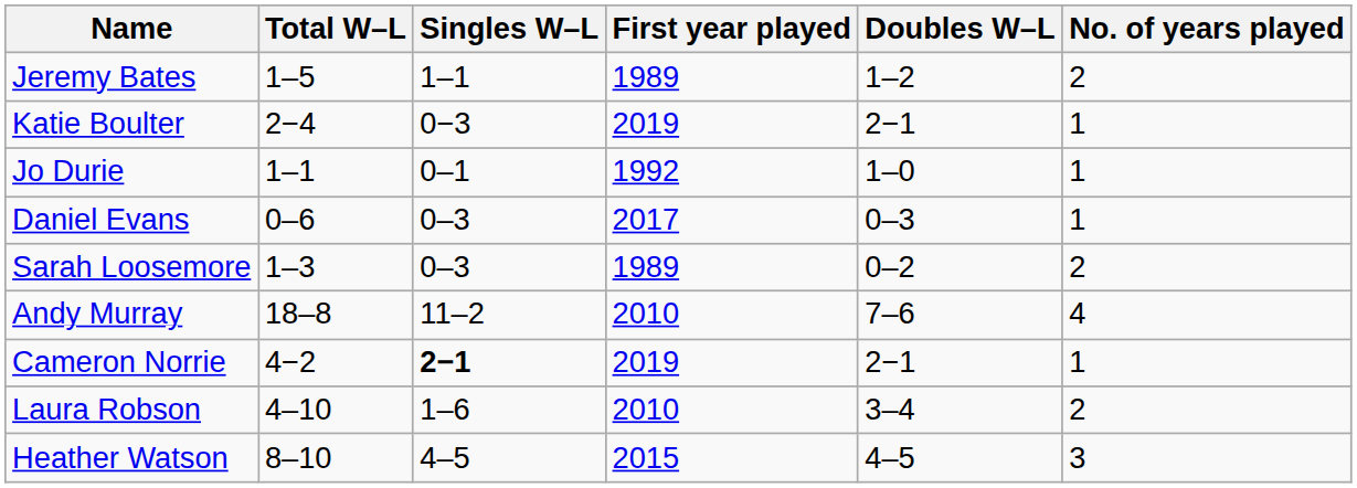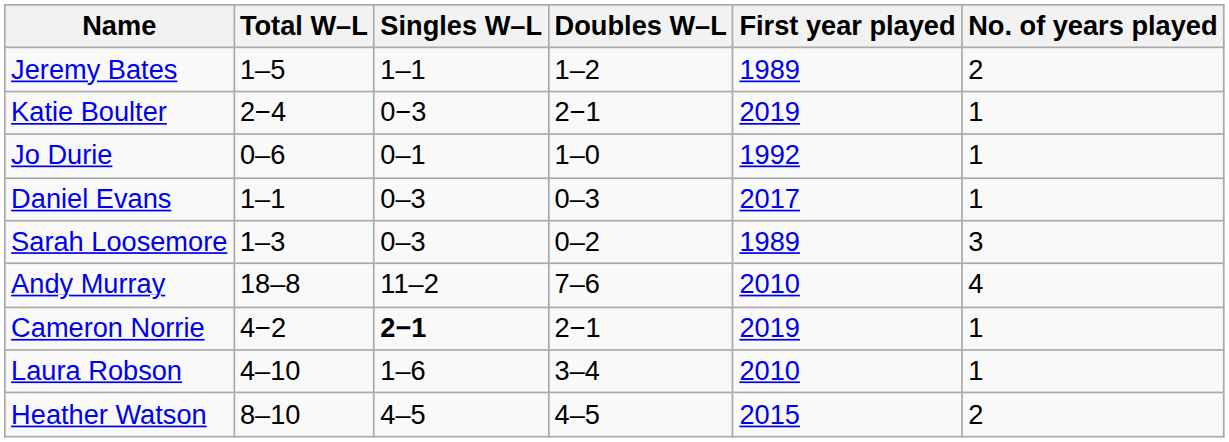 <table class="sortable wikitable">
 <tr>
 <th>Name</th>
 <th>Total W–L</th>
 <th>Singles W–L</th>
+<th>Doubles W–L</th>
 <th>First year played</th>
-<th>Doubles W–L</th>
 <th>No. of years played</th>
 </tr>
 <tr>
 <td><a href='#'>Jeremy Bates</a></td>
 <td>1–5</td>
 <td>1–1</td>
+<td>1–2</td>
 <td><a href='#'>1989</a></td>
-<td>1–2</td>
 <td>2</td>
 </tr>
 <tr>
 <td><a href='#'>Katie Boulter</a></td>
 <td>2−4</td>
 <td>0−3</td>
+<td>2−1</td>
 <td><a href='#'>2019</a></td>
-<td>2−1</td>
 <td>1</td>
 </tr>
 <tr>
 <td><a href='#'>Jo Durie</a></td>
-<td>1–1</td>
+<td>0–6</td>
 <td>0–1</td>
+<td>1–0</td>
 <td><a href='#'>1992</a></td>
-<td>1–0</td>
 <td>1</td>
 </tr>
 <tr>
 <td><a href='#'>Daniel Evans</a></td>
-<td>0–6</td>
+<td>1–1</td>
+<td>0–3</td>
 <td>0–3</td>
 <td><a href='#'>2017</a></td>
-<td>0–3</td>
 <td>1</td>
 </tr>
 <tr>
 <td><a href='#'>Sarah Loosemore</a></td>
 <td>1–3</td>
 <td>0–3</td>
+<td>0–2</td>
 <td><a href='#'>1989</a></td>
-<td>0–2</td>
-<td>2</td>
+<td>3</td>
 </tr>
 <tr>
 <td><a href='#'>Andy Murray</a></td>
 <td>18–8</td>
 <td>11–2</td>
+<td>7–6</td>
 <td><a href='#'>2010</a></td>
-<td>7–6</td>
 <td>4</td>
 </tr>
 <tr>
 <td><a href='#'>Cameron Norrie</a></td>
 <td>4−2</td>
 <td><strong>2−1</strong></td>
+<td>2−1</td>
 <td><a href='#'>2019</a></td>
-<td>2−1</td>
 <td>1</td>
 </tr>
 <tr>
 <td><a href='#'>Laura Robson</a></td>
 <td>4–10</td>
 <td>1–6</td>
+<td>3–4</td>
 <td><a href='#'>2010</a></td>
-<td>3–4</td>
-<td>2</td>
+<td>1</td>
 </tr>
 <tr>
 <td><a href='#'>Heather Watson</a></td>
 <td>8–10</td>
 <td>4–5</td>
+<td>4–5</td>
 <td><a href='#'>2015</a></td>
-<td>4–5</td>
-<td>3</td>
+<td>2</td>
 </tr>
 </table>
